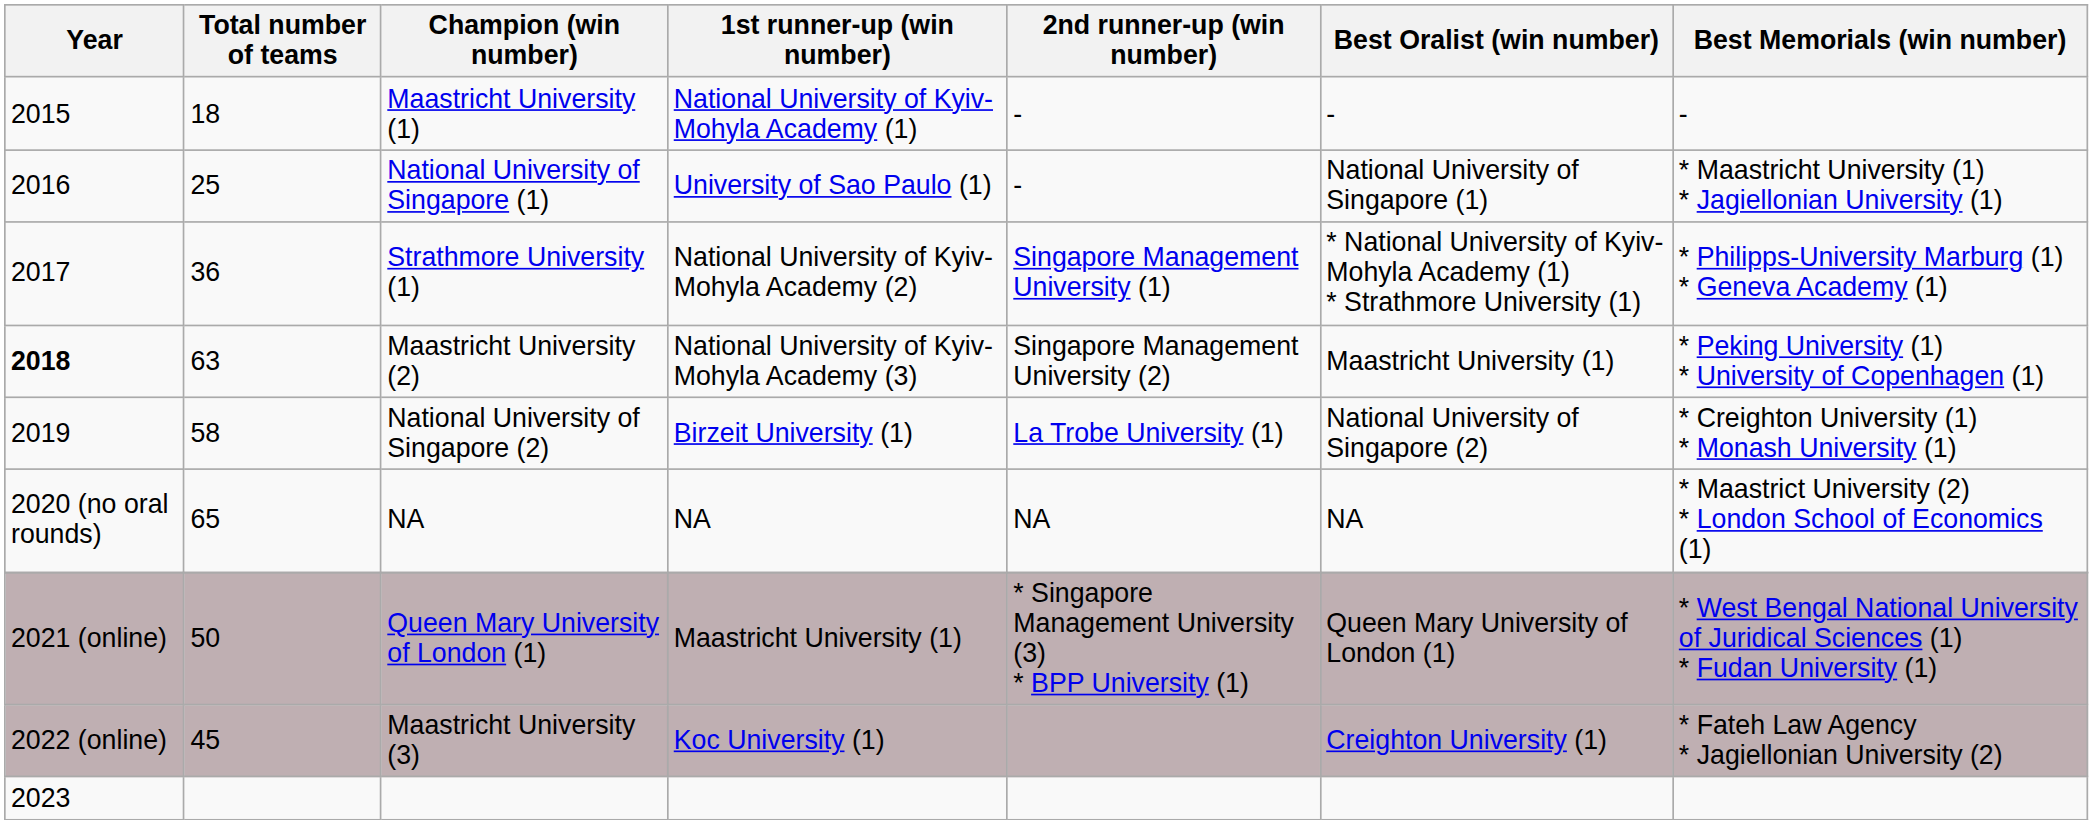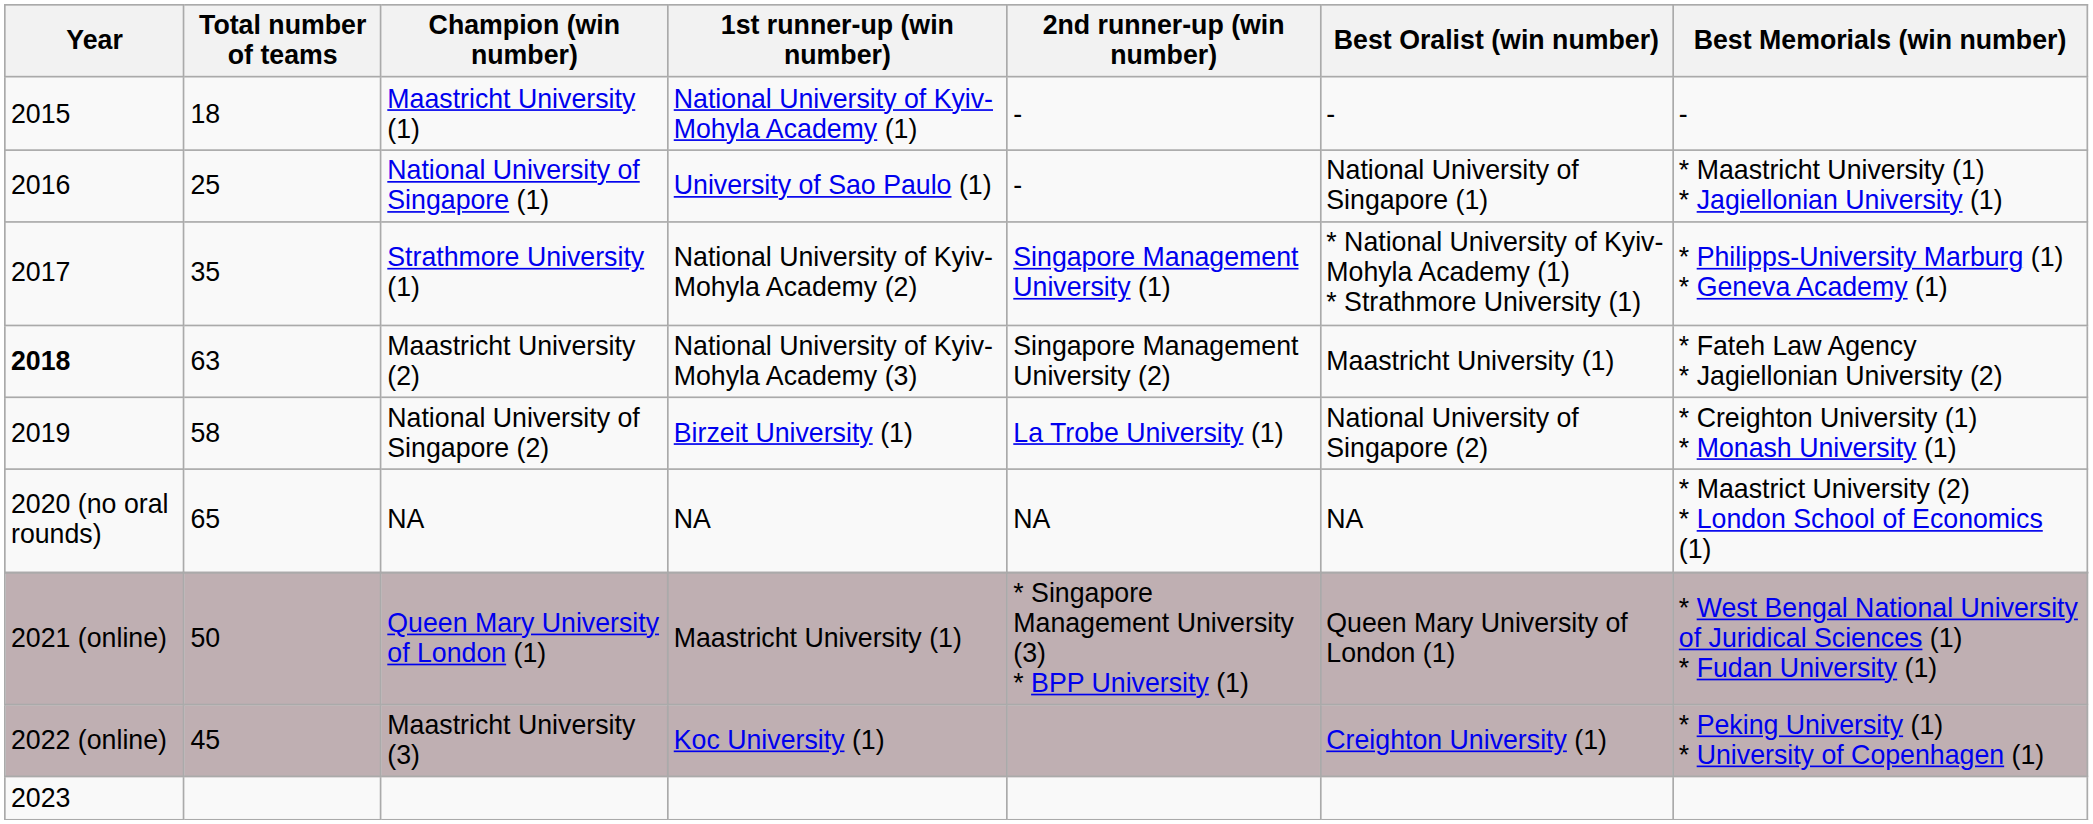 <table class="wikitable">
 <tr>
 <th>Year</th>
 <th>Total number of teams</th>
 <th>Champion (win number)</th>
 <th>1st runner-up (win number)</th>
 <th>2nd runner-up (win number)</th>
 <th>Best Oralist (win number)</th>
 <th>Best Memorials (win number)</th>
 </tr>
 <tr>
 <td>2015</td>
 <td>18</td>
 <td><a href='#'>Maastricht University</a> (1)</td>
 <td><a href='#'>National University of Kyiv-Mohyla Academy</a> (1)</td>
 <td>-</td>
 <td>-</td>
 <td>-</td>
 </tr>
 <tr>
 <td>2016</td>
 <td>25</td>
 <td><a href='#'>National University of Singapore</a> (1)</td>
 <td><a href='#'>University of Sao Paulo</a> (1)</td>
 <td>-</td>
 <td>National University of Singapore (1)</td>
 <td>* Maastricht University (1) <br> * <a href='#'>Jagiellonian University</a> (1)</td>
 </tr>
 <tr>
 <td>2017</td>
-<td>36</td>
+<td>35</td>
 <td><a href='#'>Strathmore University</a> (1)</td>
 <td>National University of Kyiv-Mohyla Academy (2)</td>
 <td><a href='#'>Singapore Management University</a> (1)</td>
 <td>* National University of Kyiv-Mohyla Academy (1) <br> * Strathmore University (1)</td>
 <td>* <a href='#'>Philipps-University Marburg</a> (1) <br> * <a href='#'>Geneva Academy</a> (1)</td>
 </tr>
 <tr>
 <td><strong>2018</strong></td>
 <td>63</td>
 <td>Maastricht University (2)</td>
 <td>National University of Kyiv-Mohyla Academy (3)</td>
 <td>Singapore Management University (2)</td>
 <td>Maastricht University (1)</td>
-<td>* <a href='#'>Peking University</a> (1) <br> * <a href='#'>University of Copenhagen</a> (1)</td>
+<td>* Fateh Law Agency <br> * Jagiellonian University (2)</td>
 </tr>
 <tr>
 <td>2019</td>
 <td>58</td>
 <td>National University of Singapore (2)</td>
 <td><a href='#'>Birzeit University</a> (1)</td>
 <td><a href='#'>La Trobe University</a> (1)</td>
 <td>National University of Singapore (2)</td>
 <td>* Creighton University (1) <br> * <a href='#'>Monash University</a> (1)</td>
 </tr>
 <tr>
 <td>2020 (no oral rounds)</td>
 <td>65</td>
 <td>NA</td>
 <td>NA</td>
 <td>NA</td>
 <td>NA</td>
 <td>* Maastrict University (2) <br> * <a href='#'>London School of Economics</a> (1)</td>
 </tr>
 <tr>
 </tr>
 <tr bgcolor=#BFAFB2>
 <td>2021 (online)</td>
 <td>50</td>
 <td><a href='#'>Queen Mary University of London</a> (1)</td>
 <td>Maastricht University (1)</td>
 <td>* Singapore Management University (3) <br> * <a href='#'>BPP University</a> (1)</td>
 <td>Queen Mary University of London (1)</td>
 <td>* <a href='#'>West Bengal National University of Juridical Sciences</a> (1) <br> * <a href='#'>Fudan University</a> (1)</td>
 </tr>
 <tr bgcolor=#BFAFB2>
 <td>2022 (online)</td>
 <td>45</td>
 <td>Maastricht University (3)</td>
 <td><a href='#'>Koc University</a> (1)</td>
 <td></td>
 <td><a href='#'>Creighton University</a> (1)</td>
-<td>* Fateh Law Agency <br> * Jagiellonian University (2)</td>
+<td>* <a href='#'>Peking University</a> (1) <br> * <a href='#'>University of Copenhagen</a> (1)</td>
 </tr>
 <tr>
 <td>2023</td>
 <td></td>
 <td></td>
 <td></td>
 <td></td>
 <td></td>
 </tr>
 </table>
